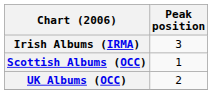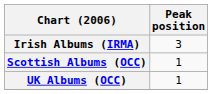 <table class="wikitable plainrowheaders">
 <tr>
 <th scope="col">Chart (2006)</th>
 <th scope="col">Peak<br>position</th>
 </tr>
 <tr>
 <th scope="row">Irish Albums (<a href='#'>IRMA</a>)</th>
 <td style="text-align:center;">3</td>
 </tr>
 <tr>
 <th scope="row"><a href='#'>Scottish Albums</a> (<a href='#'>OCC</a>)</th>
 <td style="text-align:center;">1</td>
 </tr>
 <tr>
 <th scope="row"><a href='#'>UK Albums</a> (<a href='#'>OCC</a>)</th>
-<td style="text-align:center;">2</td>
+<td style="text-align:center;">1</td>
 </tr>
 <tr>
 </tr>
 </table>
